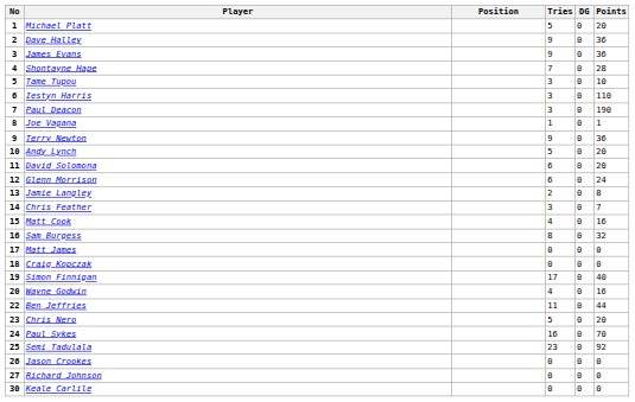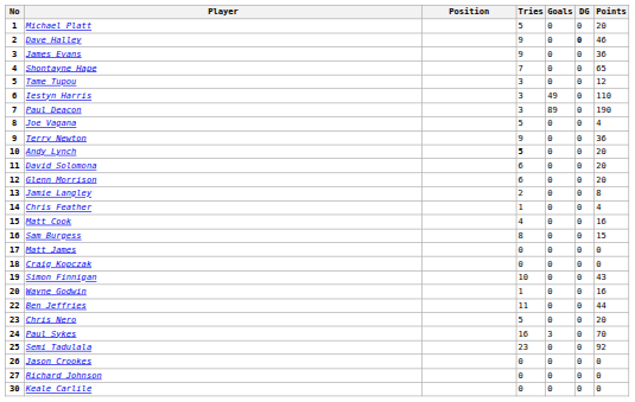 <table class="wikitable sortable"  style="width:65%; font-size:85%;">
 <tr style="background:#efefef;">
 <th width=3%>No</th>
 <th !width=47%>Player</th>
 <th width=15%>Position</th>
 <th style="width:20px;">Tries</th>
+<th style="width:20px;">Goals</th>
 <th style="width:20px;">DG</th>
 <th style="width:20px;">Points</th>
 </tr>
 <tr style="background:#fff;">
 <td align=center><strong>1</strong></td>
 <td><em><a href='#'>Michael Platt</a></em></td>
 <td align=center></td>
 <td align=centre>5</td>
 <td align=centre>0</td>
+<td align=centre>0</td>
 <td align=centre>20</td>
 </tr>
 <tr style="background:#fff;">
 <td align=center><strong>2</strong></td>
 <td><em><a href='#'>Dave Halley</a></em></td>
 <td align=center></td>
 <td align=centre>9</td>
 <td align=centre>0</td>
-<td align=centre>36</td>
+<td align=centre><strong>0</strong></td>
+<td align=centre>46</td>
 </tr>
 <tr style="background:#fff;">
 <td align=center><strong>3</strong></td>
 <td><em><a href='#'>James Evans</a></em></td>
 <td align=center></td>
 <td align=centre>9</td>
+<td align=centre>0</td>
 <td align=centre>0</td>
 <td align=centre>36</td>
 </tr>
 <tr style="background:#fff;">
 <td align=center><strong>4</strong></td>
 <td><em><a href='#'>Shontayne Hape</a></em></td>
 <td align=center></td>
 <td align=centre>7</td>
 <td align=centre>0</td>
-<td align=centre>28</td>
+<td align=centre>0</td>
+<td align=centre>65</td>
 </tr>
 <tr style="background:#fff;">
 <td align=center><strong>5</strong></td>
 <td><em><a href='#'>Tame Tupou</a></em></td>
 <td align=center></td>
 <td align=centre>3</td>
 <td align=centre>0</td>
-<td align=centre>10</td>
+<td align=centre>0</td>
+<td align=centre>12</td>
 </tr>
 <tr style="background:#fff;">
 <td align=center><strong>6</strong></td>
 <td><em><a href='#'>Iestyn Harris</a></em></td>
 <td align=center></td>
 <td align=centre>3</td>
+<td align=centre>49</td>
 <td align=centre>0</td>
 <td align=centre>110</td>
 </tr>
 <tr style="background:#fff;">
 <td align=center><strong>7</strong></td>
 <td><em><a href='#'>Paul Deacon</a></em></td>
 <td align=center></td>
 <td align=centre>3</td>
+<td align=centre>89</td>
 <td align=centre>0</td>
 <td align=centre>190</td>
 </tr>
 <tr style="background:#fff;">
 <td align=center><strong>8</strong></td>
 <td><em><a href='#'>Joe Vagana</a></em></td>
 <td align=center></td>
-<td align=centre>1</td>
+<td align=centre>5</td>
 <td align=centre>0</td>
-<td align=centre>1</td>
+<td align=centre>0</td>
+<td align=centre>4</td>
 </tr>
 <tr style="background:#fff;">
 <td align=center><strong>9</strong></td>
 <td><em><a href='#'>Terry Newton</a></em></td>
 <td align=center></td>
 <td align=centre>9</td>
 <td align=centre>0</td>
+<td align=centre>0</td>
 <td align=centre>36</td>
 </tr>
 <tr style="background:#fff;">
 <td align=center><strong>10</strong></td>
 <td><em><a href='#'>Andy Lynch</a></em></td>
 <td align=center></td>
-<td align=centre>5</td>
+<td align=centre><strong>5</strong></td>
+<td align=centre>0</td>
 <td align=centre>0</td>
 <td align=centre>20</td>
 </tr>
 <tr style="background:#fff;">
 <td align=center><strong>11</strong></td>
 <td><em><a href='#'>David Solomona</a></em></td>
 <td align=center></td>
 <td align=centre>6</td>
 <td align=centre>0</td>
+<td align=centre>0</td>
 <td align=centre>20</td>
 </tr>
 <tr style="background:#fff;">
 <td align=center><strong>12</strong></td>
 <td><em><a href='#'>Glenn Morrison</a></em></td>
 <td align=center></td>
 <td align=centre>6</td>
 <td align=centre>0</td>
-<td align=centre>24</td>
+<td align=centre>0</td>
+<td align=centre>20</td>
 </tr>
 <tr style="background:#fff;">
 <td align=center><strong>13</strong></td>
 <td><em><a href='#'>Jamie Langley</a></em></td>
 <td align=center></td>
 <td align=centre>2</td>
 <td align=centre>0</td>
+<td align=centre>0</td>
 <td align=centre>8</td>
 </tr>
 <tr style="background:#fff;">
 <td align=center><strong>14</strong></td>
 <td><em><a href='#'>Chris Feather</a></em></td>
 <td align=center></td>
-<td align=centre>3</td>
+<td align=centre>1</td>
 <td align=centre>0</td>
-<td align=centre>7</td>
+<td align=centre>0</td>
+<td align=centre>4</td>
 </tr>
 <tr style="background:#fff;">
 <td align=center><strong>15</strong></td>
 <td><em><a href='#'>Matt Cook</a></em></td>
 <td align=center></td>
 <td align=centre>4</td>
+<td align=centre>0</td>
 <td align=centre>0</td>
 <td align=centre>16</td>
 </tr>
 <tr style="background:#fff;">
 <td align=center><strong>16</strong></td>
 <td><em><a href='#'>Sam Burgess</a></em></td>
 <td align=center></td>
 <td align=centre>8</td>
 <td align=centre>0</td>
-<td align=centre>32</td>
+<td align=centre>0</td>
+<td align=centre>15</td>
 </tr>
 <tr style="background:#fff;">
 <td align=center><strong>17</strong></td>
 <td><em><a href='#'>Matt James</a></em></td>
 <td align=center></td>
+<td align=centre>0</td>
 <td align=centre>0</td>
 <td align=centre>0</td>
 <td align=centre>0</td>
 </tr>
 <tr style="background:#fff;">
 <td align=center><strong>18</strong></td>
 <td><em><a href='#'>Craig Kopczak</a></em></td>
 <td align=center></td>
 <td align=centre>0</td>
 <td align=centre>0</td>
 <td align=centre>0</td>
+<td align=centre>0</td>
 </tr>
 <tr style="background:#fff;">
 <td align=center><strong>19</strong></td>
 <td><em><a href='#'>Simon Finnigan</a></em></td>
 <td align=center></td>
-<td align=centre>17</td>
+<td align=centre>10</td>
 <td align=centre>0</td>
-<td align=centre>40</td>
+<td align=centre>0</td>
+<td align=centre>43</td>
 </tr>
 <tr style="background:#fff;">
 <td align=center><strong>20</strong></td>
 <td><em><a href='#'>Wayne Godwin</a></em></td>
 <td align=center></td>
-<td align=centre>4</td>
+<td align=centre>1</td>
+<td align=centre>0</td>
 <td align=centre>0</td>
 <td align=centre>16</td>
 </tr>
 <tr style="background:#fff;">
 <td align=center><strong>22</strong></td>
 <td><em><a href='#'>Ben Jeffries</a></em></td>
 <td align=center></td>
 <td align=centre>11</td>
 <td align=centre>0</td>
+<td align=centre>0</td>
 <td align=centre>44</td>
 </tr>
 <tr style="background:#fff;">
 <td align=center><strong>23</strong></td>
 <td><em><a href='#'>Chris Nero</a></em></td>
 <td align=center></td>
 <td align=centre>5</td>
 <td align=centre>0</td>
+<td align=centre>0</td>
 <td align=centre>20</td>
 </tr>
 <tr style="background:#fff;">
 <td align=center><strong>24</strong></td>
 <td><em><a href='#'>Paul Sykes</a></em></td>
 <td align=center></td>
 <td align=centre>16</td>
+<td align=centre>3</td>
 <td align=centre>0</td>
 <td align=centre>70</td>
 </tr>
 <tr style="background:#fff;">
 <td align=center><strong>25</strong></td>
 <td><em><a href='#'>Semi Tadulala</a></em></td>
 <td align=center></td>
 <td align=centre>23</td>
 <td align=centre>0</td>
+<td align=centre>0</td>
 <td align=centre>92</td>
 </tr>
 <tr style="background:#fff;">
 <td align=center><strong>26</strong></td>
 <td><em><a href='#'>Jason Crookes</a></em></td>
 <td align=center></td>
+<td align=centre>0</td>
 <td align=centre>0</td>
 <td align=centre>0</td>
 <td align=centre>0</td>
 </tr>
 <tr style="background:#fff;">
 <td align=center><strong>27</strong></td>
 <td><em><a href='#'>Richard Johnson</a></em></td>
 <td align=center></td>
 <td align=centre>0</td>
 <td align=centre>0</td>
 <td align=centre>0</td>
+<td align=centre>0</td>
 </tr>
 <tr style="background:#fff;">
 <td align=center><strong>30</strong></td>
 <td><em><a href='#'>Keale Carlile</a></em></td>
 <td align=center></td>
 <td align=centre>0</td>
 <td align=centre>0</td>
 <td align=centre>0</td>
+<td align=centre>0</td>
 </tr>
 </table>
